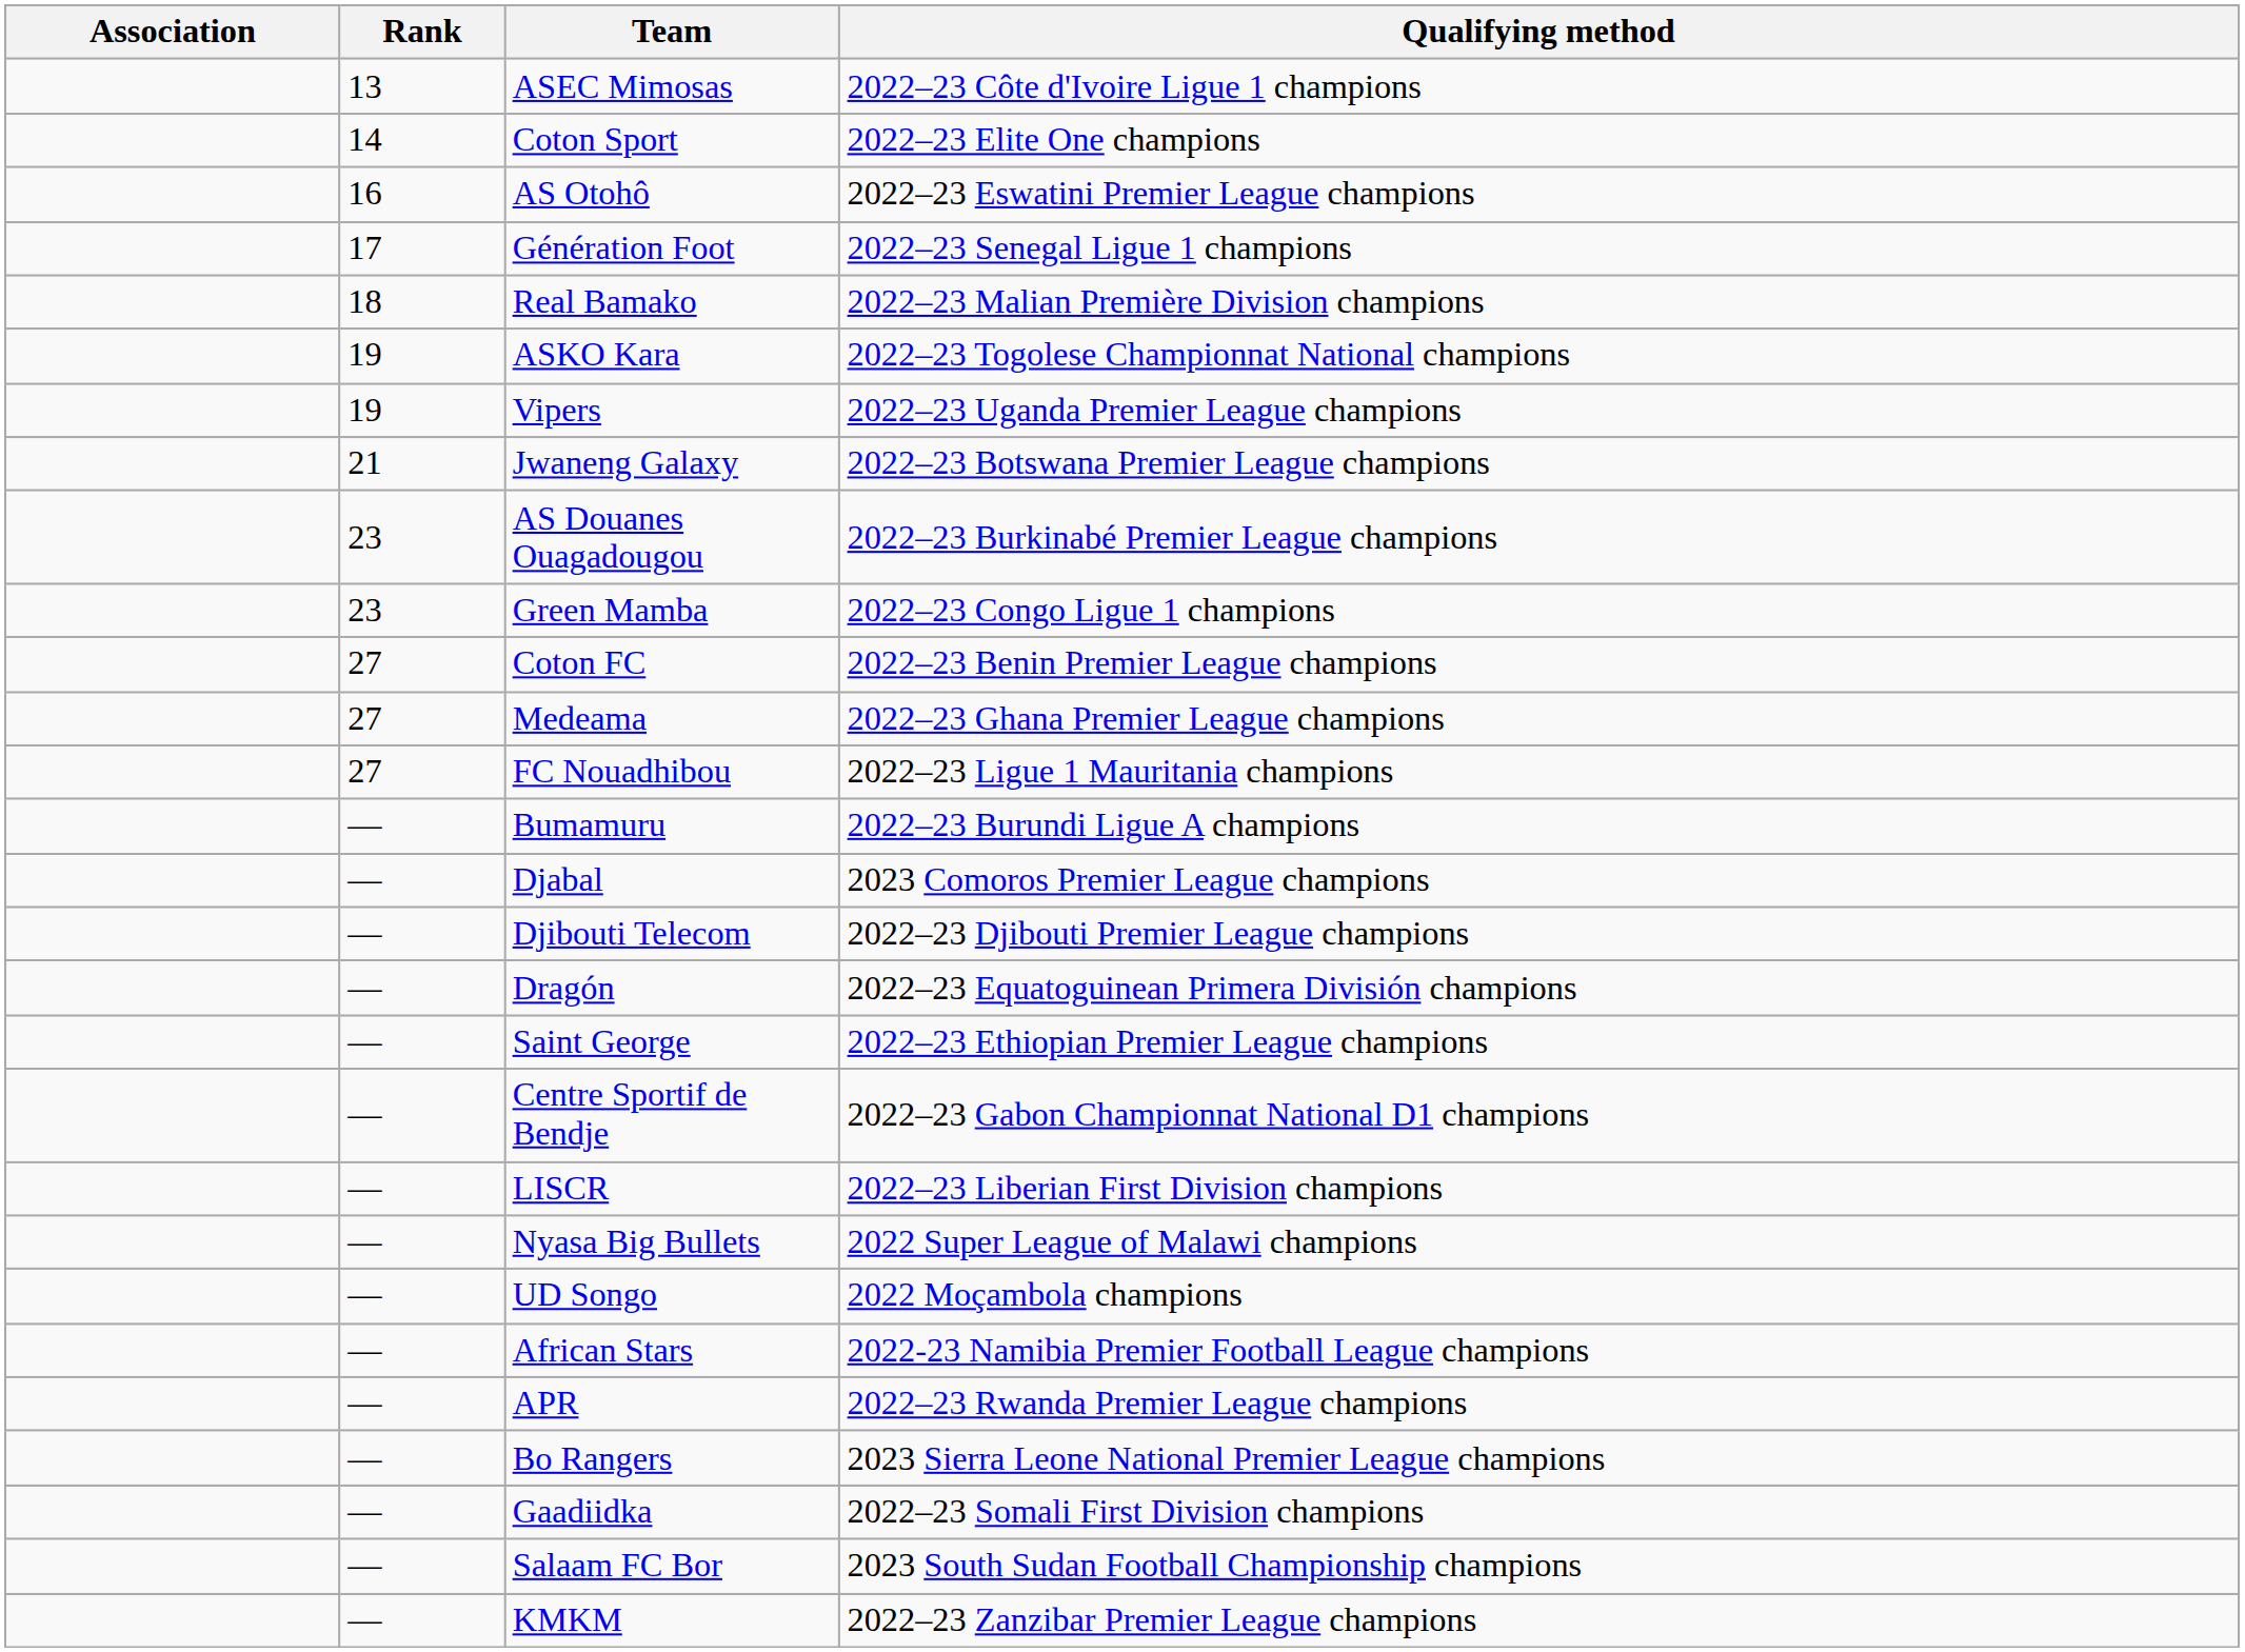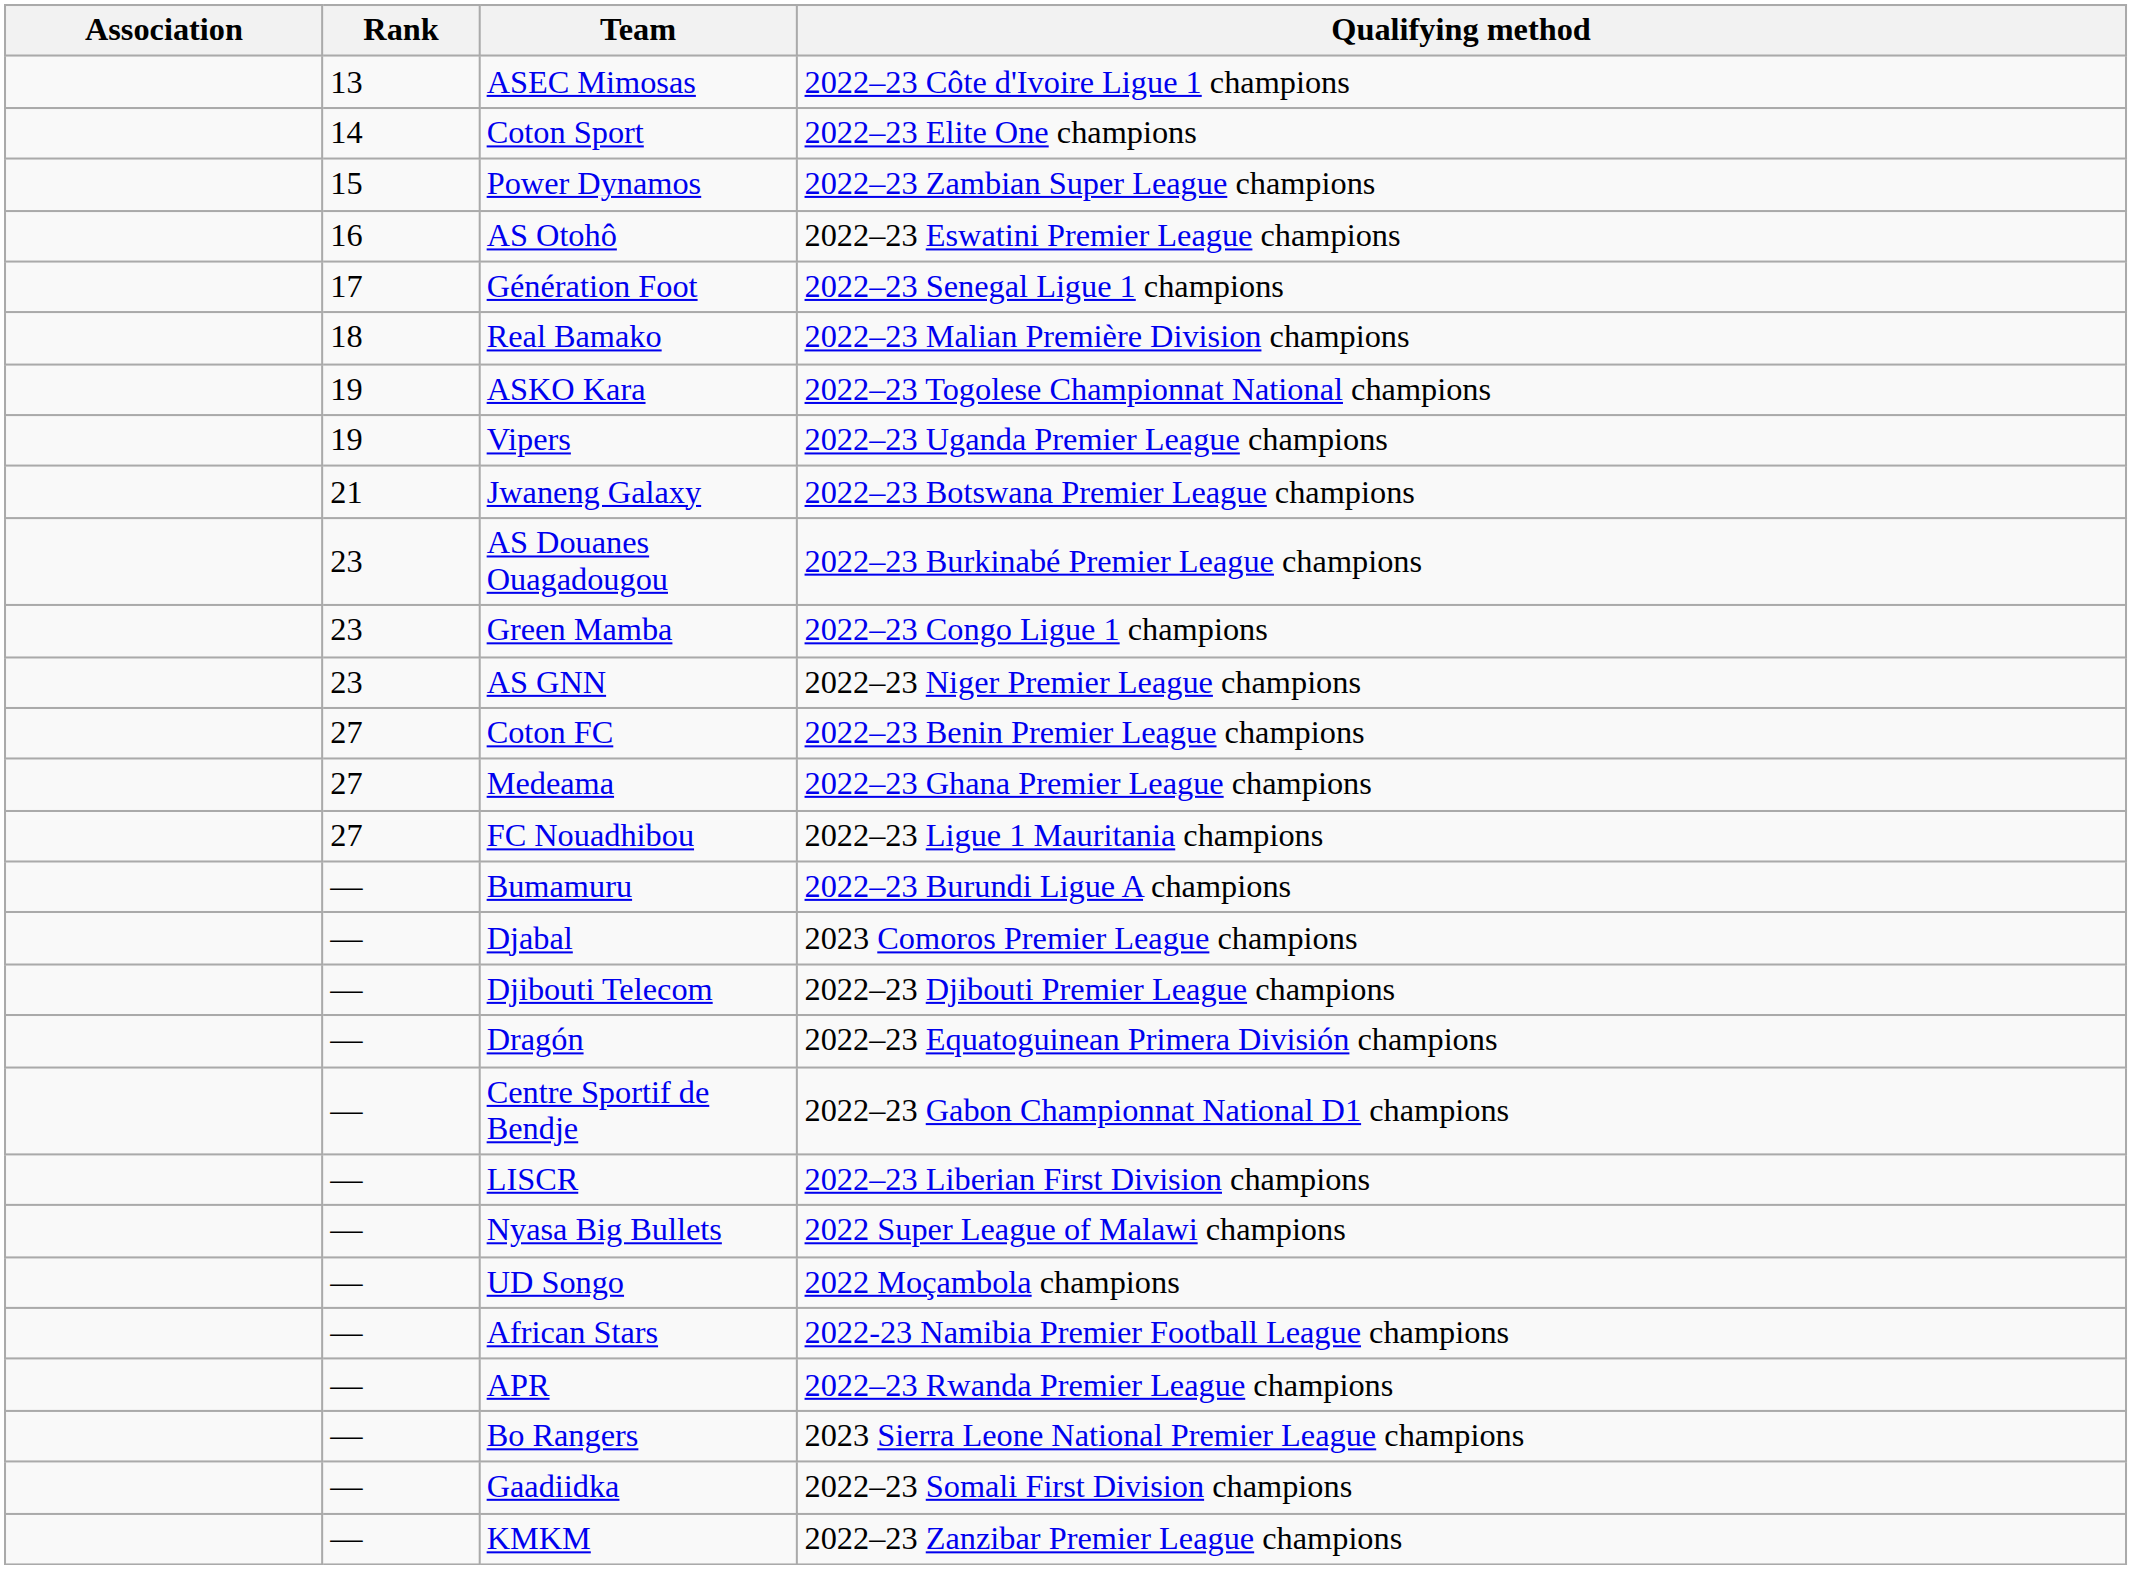 <table class="wikitable">
 <tr>
 <th width=150>Association</th>
 <th width=70>Rank </th>
 <th width=150>Team</th>
 <th width=650>Qualifying method</th>
 </tr>
 <tr>
 <td></td>
 <td>13 </td>
 <td><a href='#'>ASEC Mimosas</a></td>
 <td><a href='#'>2022–23 Côte d'Ivoire Ligue 1</a> champions</td>
 </tr>
 <tr>
 <td></td>
 <td>14 </td>
 <td><a href='#'>Coton Sport</a></td>
 <td><a href='#'>2022–23 Elite One</a> champions</td>
+</tr>
+<tr>
+<td></td>
+<td>15 </td>
+<td><a href='#'>Power Dynamos</a></td>
+<td><a href='#'>2022–23 Zambian Super League</a> champions</td>
 </tr>
 <tr>
 <td></td>
 <td>16 </td>
 <td><a href='#'>AS Otohô</a></td>
 <td>2022–23 <a href='#'>Eswatini Premier League</a> champions</td>
 </tr>
 <tr>
 <td></td>
 <td>17 </td>
 <td><a href='#'>Génération Foot</a></td>
 <td><a href='#'>2022–23 Senegal Ligue 1</a> champions</td>
 </tr>
 <tr>
 <td></td>
 <td>18 </td>
 <td><a href='#'>Real Bamako</a></td>
 <td><a href='#'>2022–23 Malian Première Division</a> champions</td>
 </tr>
 <tr>
 <td></td>
 <td>19 </td>
 <td><a href='#'>ASKO Kara</a></td>
 <td><a href='#'>2022–23 Togolese Championnat National</a> champions</td>
 </tr>
 <tr>
 <td></td>
 <td>19 </td>
 <td><a href='#'>Vipers</a></td>
 <td><a href='#'>2022–23 Uganda Premier League</a> champions</td>
 </tr>
 <tr>
 <td></td>
 <td>21 </td>
 <td><a href='#'>Jwaneng Galaxy</a></td>
 <td><a href='#'>2022–23 Botswana Premier League</a> champions</td>
 </tr>
 <tr>
 <td></td>
 <td>23 </td>
 <td><a href='#'>AS Douanes Ouagadougou</a></td>
 <td><a href='#'>2022–23 Burkinabé Premier League</a> champions</td>
 </tr>
 <tr>
 <td></td>
 <td>23 </td>
 <td><a href='#'>Green Mamba</a></td>
 <td><a href='#'>2022–23 Congo Ligue 1</a> champions</td>
 </tr>
 <tr>
 <td></td>
+<td>23 </td>
+<td><a href='#'>AS GNN</a></td>
+<td>2022–23 <a href='#'>Niger Premier League</a> champions</td>
+</tr>
+<tr>
+<td></td>
 <td>27 </td>
 <td><a href='#'>Coton FC</a></td>
 <td><a href='#'>2022–23 Benin Premier League</a> champions</td>
 </tr>
 <tr>
 <td></td>
 <td>27 </td>
 <td><a href='#'>Medeama</a></td>
 <td><a href='#'>2022–23 Ghana Premier League</a> champions</td>
 </tr>
 <tr>
 <td></td>
 <td>27 </td>
 <td><a href='#'>FC Nouadhibou</a></td>
 <td>2022–23 <a href='#'>Ligue 1 Mauritania</a> champions</td>
 </tr>
 <tr>
 <td></td>
 <td>—</td>
 <td><a href='#'>Bumamuru</a></td>
 <td><a href='#'>2022–23 Burundi Ligue A</a> champions</td>
 </tr>
 <tr>
 <td></td>
 <td>—</td>
 <td><a href='#'>Djabal</a></td>
 <td>2023 <a href='#'>Comoros Premier League</a> champions</td>
 </tr>
 <tr>
 <td></td>
 <td>—</td>
 <td><a href='#'>Djibouti Telecom</a></td>
 <td>2022–23 <a href='#'>Djibouti Premier League</a> champions</td>
 </tr>
 <tr>
 <td></td>
 <td>—</td>
 <td><a href='#'>Dragón</a></td>
 <td>2022–23 <a href='#'>Equatoguinean Primera División</a> champions</td>
-</tr>
-<tr>
-<td></td>
-<td>—</td>
-<td><a href='#'>Saint George</a></td>
-<td><a href='#'>2022–23 Ethiopian Premier League</a> champions</td>
 </tr>
 <tr>
 <td></td>
 <td>—</td>
 <td><a href='#'>Centre Sportif de Bendje</a></td>
 <td>2022–23 <a href='#'>Gabon Championnat National D1</a> champions</td>
 </tr>
 <tr>
 <td></td>
 <td>—</td>
 <td><a href='#'>LISCR</a></td>
 <td><a href='#'>2022–23 Liberian First Division</a> champions</td>
 </tr>
 <tr>
 <td></td>
 <td>—</td>
 <td><a href='#'>Nyasa Big Bullets</a></td>
 <td><a href='#'>2022 Super League of Malawi</a> champions</td>
 </tr>
 <tr>
 <td></td>
 <td>—</td>
 <td><a href='#'>UD Songo</a></td>
 <td><a href='#'>2022 Moçambola</a> champions</td>
 </tr>
 <tr>
 <td></td>
 <td>—</td>
 <td><a href='#'>African Stars</a></td>
 <td><a href='#'>2022-23 Namibia Premier Football League</a> champions</td>
 </tr>
 <tr>
 <td></td>
 <td>—</td>
 <td><a href='#'>APR</a></td>
 <td><a href='#'>2022–23 Rwanda Premier League</a> champions</td>
 </tr>
 <tr>
 <td></td>
 <td>—</td>
 <td><a href='#'>Bo Rangers</a></td>
 <td>2023 <a href='#'>Sierra Leone National Premier League</a> champions</td>
 </tr>
 <tr>
 <td></td>
 <td>—</td>
 <td><a href='#'>Gaadiidka</a></td>
 <td>2022–23 <a href='#'>Somali First Division</a> champions</td>
 </tr>
 <tr>
 <td></td>
 <td>—</td>
-<td><a href='#'>Salaam FC Bor</a></td>
-<td>2023 <a href='#'>South Sudan Football Championship</a> champions</td>
-</tr>
-<tr>
-<td></td>
-<td>—</td>
 <td><a href='#'>KMKM</a></td>
 <td>2022–23 <a href='#'>Zanzibar Premier League</a> champions</td>
 </tr>
 </table>
